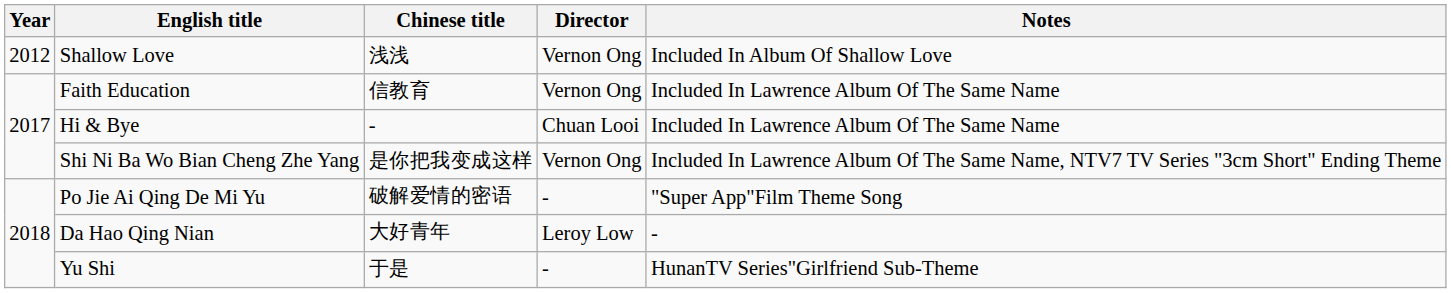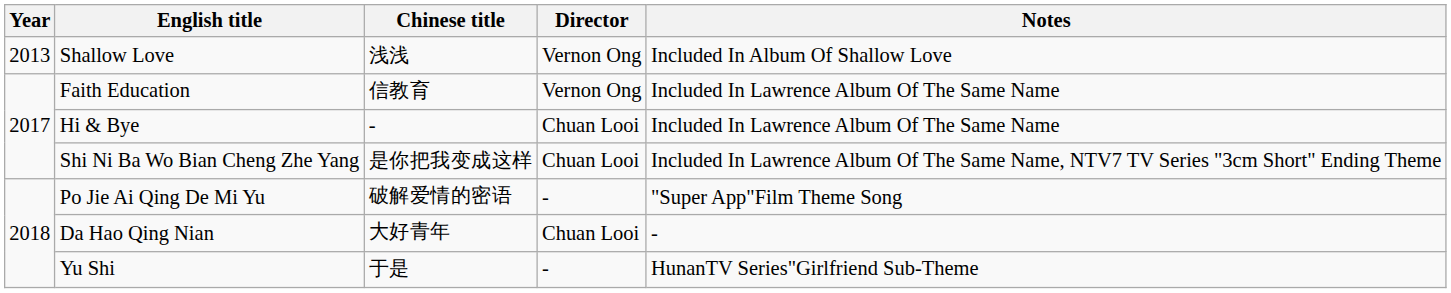 <table class="wikitable sortable">
 <tr>
 <th>Year</th>
 <th>English title</th>
 <th>Chinese title</th>
 <th>Director</th>
 <th class="unsortable">Notes</th>
 </tr>
 <tr>
-<td>2012</td>
+<td>2013</td>
 <td>Shallow Love</td>
 <td>浅浅</td>
 <td>Vernon Ong</td>
 <td>Included In Album Of Shallow Love</td>
 </tr>
 <tr>
 <td rowspan=3>2017</td>
 <td>Faith Education</td>
 <td>信教育</td>
 <td>Vernon Ong</td>
 <td>Included In Lawrence Album Of The Same Name</td>
 </tr>
 <tr>
 <td>Hi & Bye</td>
 <td>-</td>
 <td>Chuan Looi</td>
 <td>Included In Lawrence Album Of The Same Name</td>
 </tr>
 <tr>
 <td>Shi Ni Ba Wo Bian Cheng Zhe Yang</td>
 <td>是你把我变成这样</td>
-<td>Vernon Ong</td>
+<td>Chuan Looi</td>
 <td>Included In Lawrence Album Of The Same Name, NTV7 TV Series "3cm Short" Ending Theme</td>
 </tr>
 <tr>
 <td rowspan=3>2018</td>
 <td>Po Jie Ai Qing De Mi Yu</td>
 <td>破解爱情的密语</td>
 <td>-</td>
 <td>"Super App"Film Theme Song</td>
 </tr>
 <tr>
 <td>Da Hao Qing Nian</td>
 <td>大好青年</td>
-<td>Leroy Low</td>
+<td>Chuan Looi</td>
 <td>-</td>
 </tr>
 <tr>
 <td>Yu Shi</td>
 <td>于是</td>
 <td>-</td>
 <td>HunanTV Series"Girlfriend Sub-Theme</td>
 </tr>
 </table>
